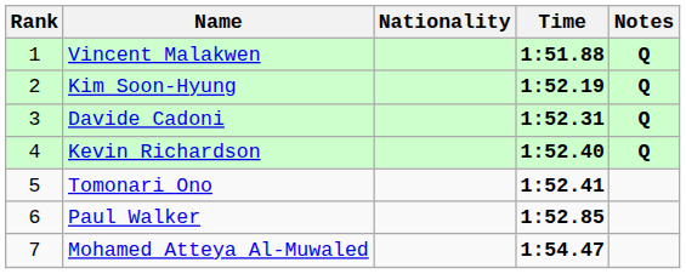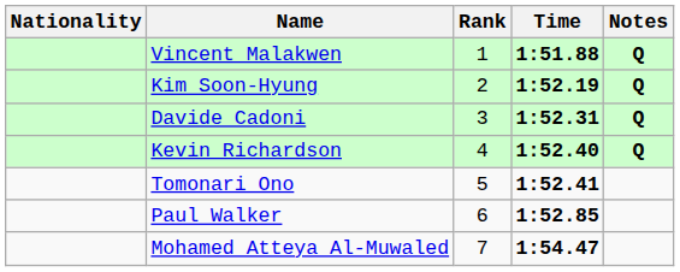 <table class="wikitable sortable" style="text-align:center">
 <tr>
+<th>Nationality</th>
+<th>Name</th>
 <th>Rank</th>
-<th>Name</th>
-<th>Nationality</th>
 <th>Time</th>
 <th>Notes</th>
 </tr>
 <tr bgcolor=ccffcc>
+<td align=left></td>
+<td align=left><a href='#'>Vincent Malakwen</a></td>
 <td>1</td>
-<td align=left><a href='#'>Vincent Malakwen</a></td>
-<td align=left></td>
 <td><strong>1:51.88</strong></td>
 <td><strong>Q</strong></td>
 </tr>
 <tr bgcolor=ccffcc>
+<td align=left></td>
+<td align=left><a href='#'>Kim Soon-Hyung</a></td>
 <td>2</td>
-<td align=left><a href='#'>Kim Soon-Hyung</a></td>
-<td align=left></td>
 <td><strong>1:52.19</strong></td>
 <td><strong>Q</strong></td>
 </tr>
 <tr bgcolor=ccffcc>
+<td align=left></td>
+<td align=left><a href='#'>Davide Cadoni</a></td>
 <td>3</td>
-<td align=left><a href='#'>Davide Cadoni</a></td>
-<td align=left></td>
 <td><strong>1:52.31</strong></td>
 <td><strong>Q</strong></td>
 </tr>
 <tr bgcolor=ccffcc>
+<td align=left></td>
+<td align=left><a href='#'>Kevin Richardson</a></td>
 <td>4</td>
-<td align=left><a href='#'>Kevin Richardson</a></td>
-<td align=left></td>
 <td><strong>1:52.40</strong></td>
 <td><strong>Q</strong></td>
 </tr>
 <tr>
+<td align=left></td>
+<td align=left><a href='#'>Tomonari Ono</a></td>
 <td>5</td>
-<td align=left><a href='#'>Tomonari Ono</a></td>
-<td align=left></td>
 <td><strong>1:52.41</strong></td>
 <td></td>
 </tr>
 <tr>
+<td align=left></td>
+<td align=left><a href='#'>Paul Walker</a></td>
 <td>6</td>
-<td align=left><a href='#'>Paul Walker</a></td>
-<td align=left></td>
 <td><strong>1:52.85</strong></td>
 <td></td>
 </tr>
 <tr>
+<td align=left></td>
+<td align=left><a href='#'>Mohamed Atteya Al-Muwaled</a></td>
 <td>7</td>
-<td align=left><a href='#'>Mohamed Atteya Al-Muwaled</a></td>
-<td align=left></td>
 <td><strong>1:54.47</strong></td>
 <td></td>
 </tr>
 </table>
